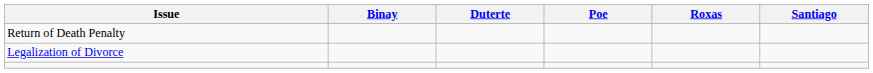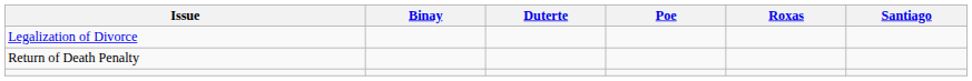 <table class=wikitable width=90%>
 <tr valign=top>
 <th width=30%>Issue</th>
 <th width=10%><a href='#'>Binay</a></th>
 <th width=10%><a href='#'>Duterte</a></th>
 <th width=10%><a href='#'>Poe</a></th>
 <th width=10%><a href='#'>Roxas</a></th>
 <th width=10%><a href='#'>Santiago</a></th>
 </tr>
-<tr>
-<td>Return of Death Penalty</td>
+<tr valign=top>
+<td><a href='#'>Legalization of Divorce</a></td>
 <td></td>
 <td></td>
 <td></td>
 <td></td>
 <td></td>
 </tr>
-<tr valign=top>
-<td><a href='#'>Legalization of Divorce</a></td>
+<tr>
+<td>Return of Death Penalty</td>
 <td></td>
 <td></td>
 <td></td>
 <td></td>
 <td></td>
 </tr>
 <tr>
 <td></td>
 <td></td>
 <td></td>
 <td></td>
 <td></td>
 <td></td>
 </tr>
 </table>
